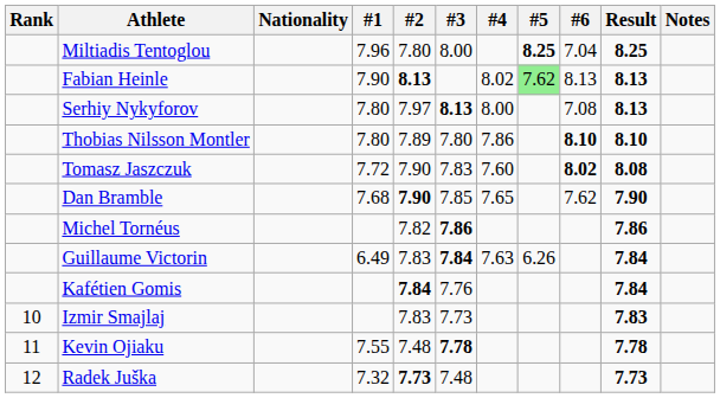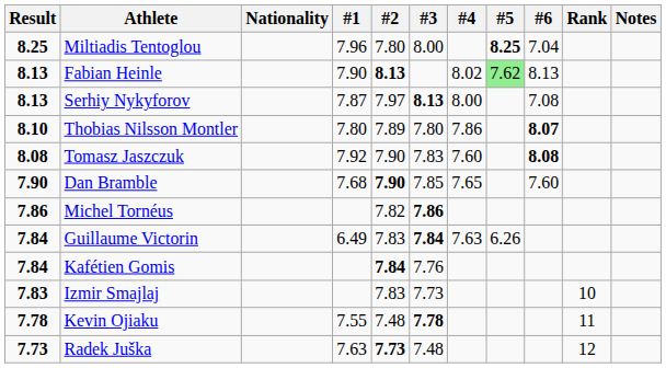 <table class="wikitable sortable" style="text-align:center">
 <tr>
-<th>Rank</th>
+<th>Result</th>
 <th>Athlete</th>
 <th>Nationality</th>
 <th>#1</th>
 <th>#2</th>
 <th>#3</th>
 <th>#4</th>
 <th>#5</th>
 <th>#6</th>
-<th>Result</th>
+<th>Rank</th>
 <th>Notes</th>
 </tr>
 <tr>
-<td></td>
+<td><strong>8.25</strong></td>
 <td align="left"><a href='#'>Miltiadis Tentoglou</a></td>
 <td align=left></td>
 <td>7.96</td>
 <td>7.80</td>
 <td>8.00</td>
 <td></td>
 <td><strong>8.25</strong></td>
 <td>7.04</td>
-<td><strong>8.25</strong></td>
+<td></td>
 <td></td>
 </tr>
 <tr>
-<td></td>
+<td><strong>8.13</strong></td>
 <td align="left"><a href='#'>Fabian Heinle</a></td>
 <td align=left></td>
 <td>7.90</td>
 <td><strong>8.13</strong></td>
 <td></td>
 <td>8.02</td>
 <td style="background: lightgreen;">7.62</td>
 <td>8.13</td>
-<td><strong>8.13</strong></td>
+<td></td>
 <td></td>
 </tr>
 <tr>
-<td></td>
+<td><strong>8.13</strong></td>
 <td align=left><a href='#'>Serhiy Nykyforov</a></td>
 <td align=left></td>
-<td>7.80</td>
+<td>7.87</td>
 <td>7.97</td>
 <td><strong>8.13</strong></td>
 <td>8.00</td>
 <td></td>
 <td>7.08</td>
-<td><strong>8.13</strong></td>
+<td></td>
 <td></td>
 </tr>
 <tr>
-<td></td>
+<td><strong>8.10</strong></td>
 <td align="left"><a href='#'>Thobias Nilsson Montler</a></td>
 <td align="left"></td>
 <td>7.80</td>
 <td>7.89</td>
 <td>7.80</td>
 <td>7.86</td>
 <td></td>
-<td><strong>8.10</strong></td>
-<td><strong>8.10</strong></td>
+<td><strong>8.07</strong></td>
+<td></td>
 <td></td>
 </tr>
 <tr>
-<td></td>
+<td><strong>8.08</strong></td>
 <td align="left"><a href='#'>Tomasz Jaszczuk</a></td>
 <td align="left"></td>
-<td>7.72</td>
+<td>7.92</td>
 <td>7.90</td>
 <td>7.83</td>
 <td>7.60</td>
 <td></td>
-<td><strong>8.02</strong></td>
 <td><strong>8.08</strong></td>
+<td></td>
 <td></td>
 </tr>
 <tr>
-<td></td>
+<td><strong>7.90</strong></td>
 <td align="left"><a href='#'>Dan Bramble</a></td>
 <td align="left"></td>
 <td>7.68</td>
 <td><strong>7.90</strong></td>
 <td>7.85</td>
 <td>7.65</td>
 <td></td>
-<td>7.62</td>
-<td><strong>7.90</strong></td>
+<td>7.60</td>
+<td></td>
 <td></td>
 </tr>
 <tr>
-<td></td>
+<td><strong>7.86</strong></td>
 <td align="left"><a href='#'>Michel Tornéus</a></td>
 <td align="left"></td>
 <td></td>
 <td>7.82</td>
 <td><strong>7.86</strong></td>
 <td></td>
 <td></td>
 <td></td>
-<td><strong>7.86</strong></td>
+<td></td>
 <td></td>
 </tr>
 <tr>
-<td></td>
+<td><strong>7.84</strong></td>
 <td align="left"><a href='#'>Guillaume Victorin</a></td>
 <td align="left"></td>
 <td>6.49</td>
 <td>7.83</td>
 <td><strong>7.84</strong></td>
 <td>7.63</td>
 <td>6.26</td>
 <td></td>
-<td><strong>7.84</strong></td>
+<td></td>
 <td></td>
 </tr>
 <tr>
-<td></td>
+<td><strong>7.84</strong></td>
 <td align="left"><a href='#'>Kafétien Gomis</a></td>
 <td align="left"></td>
 <td></td>
 <td><strong>7.84</strong></td>
 <td>7.76</td>
 <td></td>
 <td></td>
 <td></td>
-<td><strong>7.84</strong></td>
+<td></td>
 <td></td>
 </tr>
 <tr>
-<td>10</td>
+<td><strong>7.83</strong></td>
 <td align="left"><a href='#'>Izmir Smajlaj</a></td>
 <td align="left"></td>
 <td></td>
 <td>7.83</td>
 <td>7.73</td>
 <td></td>
 <td></td>
 <td></td>
-<td><strong>7.83</strong></td>
+<td>10</td>
 <td></td>
 </tr>
 <tr>
-<td>11</td>
+<td><strong>7.78</strong></td>
 <td align=left><a href='#'>Kevin Ojiaku</a></td>
 <td align=left></td>
 <td>7.55</td>
 <td>7.48</td>
 <td><strong>7.78</strong></td>
 <td></td>
 <td></td>
 <td></td>
-<td><strong>7.78</strong></td>
+<td>11</td>
 <td></td>
 </tr>
 <tr>
-<td>12</td>
+<td><strong>7.73</strong></td>
 <td align=left><a href='#'>Radek Juška</a></td>
 <td align=left></td>
-<td>7.32</td>
+<td>7.63</td>
 <td><strong>7.73</strong></td>
 <td>7.48</td>
 <td></td>
 <td></td>
 <td></td>
-<td><strong>7.73</strong></td>
+<td>12</td>
 <td></td>
 </tr>
 </table>
